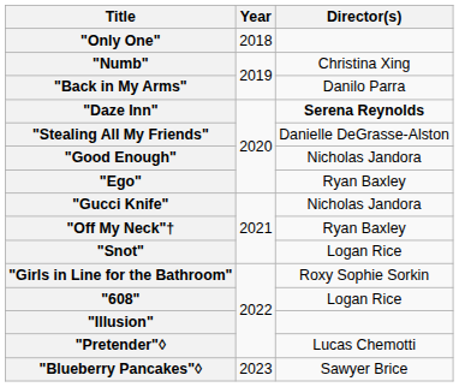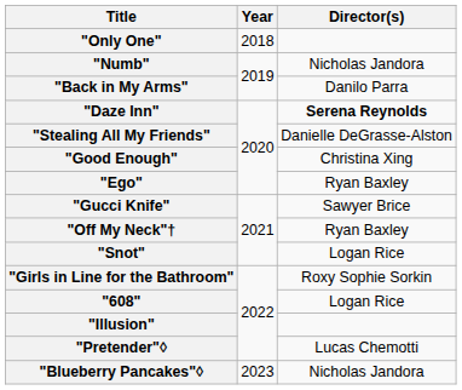 <table class="wikitable plainrowheaders" style="text-align:center;">
 <tr>
 <th scope="col">Title</th>
 <th scope="col">Year</th>
 <th scope="col">Director(s)</th>
 </tr>
 <tr>
 <th scope="row">"Only One"</th>
 <td>2018</td>
 <td></td>
 </tr>
 <tr>
 <th scope="row">"Numb"</th>
 <td rowspan="2">2019</td>
-<td>Christina Xing</td>
+<td>Nicholas Jandora</td>
 </tr>
 <tr>
 <th scope="row">"Back in My Arms"</th>
 <td>Danilo Parra</td>
 </tr>
 <tr>
 <th scope="row">"Daze Inn"</th>
 <td rowspan="4">2020</td>
 <td><strong>Serena Reynolds</strong></td>
 </tr>
 <tr>
 <th scope="row">"Stealing All My Friends"</th>
 <td>Danielle DeGrasse-Alston</td>
 </tr>
 <tr>
 <th scope="row">"Good Enough"</th>
-<td>Nicholas Jandora</td>
+<td>Christina Xing</td>
 </tr>
 <tr>
 <th scope="row">"Ego"<br></th>
 <td>Ryan Baxley</td>
 </tr>
 <tr>
 <th scope="row">"Gucci Knife"<br></th>
 <td rowspan="3">2021</td>
-<td>Nicholas Jandora</td>
+<td>Sawyer Brice</td>
 </tr>
 <tr>
 <th scope="row">"Off My Neck"†</th>
 <td>Ryan Baxley</td>
 </tr>
 <tr>
 <th scope="row">"Snot"<br></th>
 <td>Logan Rice</td>
 </tr>
 <tr>
 <th scope="row">"Girls in Line for the Bathroom"</th>
 <td rowspan="4">2022</td>
 <td>Roxy Sophie Sorkin</td>
 </tr>
 <tr>
 <th scope="row">"608"</th>
 <td>Logan Rice</td>
 </tr>
 <tr>
 <th scope="row">"Illusion"</th>
 <td></td>
 </tr>
 <tr>
 <th scope="row">"Pretender"◊</th>
 <td>Lucas Chemotti</td>
 </tr>
 <tr>
 <th scope="row">"Blueberry Pancakes"◊</th>
 <td rowspan="1">2023</td>
-<td>Sawyer Brice</td>
+<td>Nicholas Jandora</td>
 </tr>
 </table>
